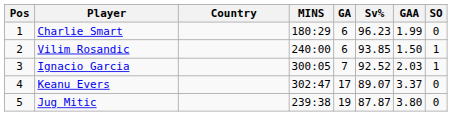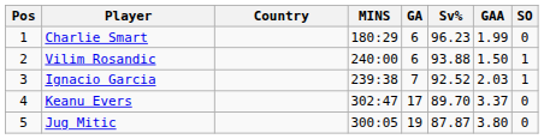 <table class="wikitable sortable" style="text-align: center;">
 <tr>
 <th width=30>Pos</th>
 <th width=165>Player</th>
 <th width=125>Country</th>
 <th width=20>MINS</th>
 <th width=20>GA</th>
 <th width=20>Sv%</th>
 <th width=20>GAA</th>
 <th width=20>SO</th>
 </tr>
 <tr>
 <td>1</td>
 <td align=left><a href='#'>Charlie Smart</a></td>
 <td align=left></td>
 <td>180:29</td>
 <td>6</td>
 <td>96.23</td>
 <td>1.99</td>
 <td>0</td>
 </tr>
 <tr>
 <td>2</td>
 <td align=left><a href='#'>Vilim Rosandic</a></td>
 <td align=left></td>
 <td>240:00</td>
 <td>6</td>
-<td>93.85</td>
+<td>93.88</td>
 <td>1.50</td>
 <td>1</td>
 </tr>
 <tr>
 <td>3</td>
 <td align=left><a href='#'>Ignacio Garcia</a></td>
 <td align=left></td>
-<td>300:05</td>
+<td>239:38</td>
 <td>7</td>
 <td>92.52</td>
 <td>2.03</td>
 <td>1</td>
 </tr>
 <tr>
 <td>4</td>
 <td align=left><a href='#'>Keanu Evers</a></td>
 <td align=left></td>
 <td>302:47</td>
 <td>17</td>
-<td>89.07</td>
+<td>89.70</td>
 <td>3.37</td>
 <td>0</td>
 </tr>
 <tr>
 <td>5</td>
 <td align=left><a href='#'>Jug Mitic</a></td>
 <td align=left></td>
-<td>239:38</td>
+<td>300:05</td>
 <td>19</td>
 <td>87.87</td>
 <td>3.80</td>
 <td>0</td>
 </tr>
 </table>
